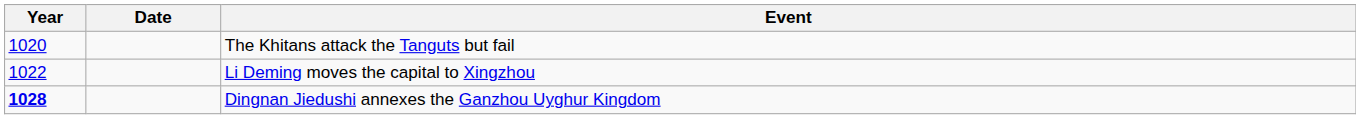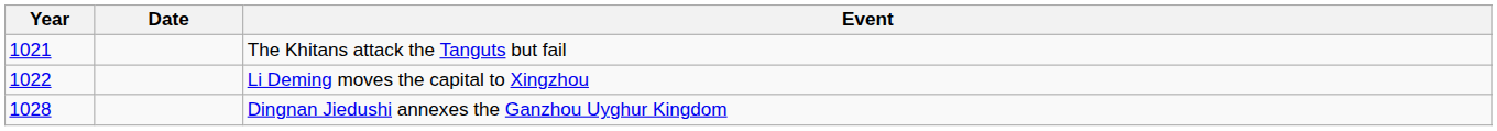 <table class="wikitable" width="100%">
 <tr>
 <th style="width:6%">Year</th>
 <th style="width:10%">Date</th>
 <th>Event</th>
 </tr>
 <tr>
-<td><a href='#'>1020</a></td>
+<td><a href='#'>1021</a></td>
 <td></td>
 <td>The Khitans attack the <a href='#'>Tanguts</a> but fail</td>
 </tr>
 <tr>
 <td><a href='#'>1022</a></td>
 <td></td>
 <td><a href='#'>Li Deming</a> moves the capital to <a href='#'>Xingzhou</a></td>
 </tr>
 <tr>
-<td><strong><a href='#'>1028</a></strong></td>
+<td><a href='#'>1028</a></td>
 <td></td>
 <td><a href='#'>Dingnan Jiedushi</a> annexes the <a href='#'>Ganzhou Uyghur Kingdom</a></td>
 </tr>
 </table>
